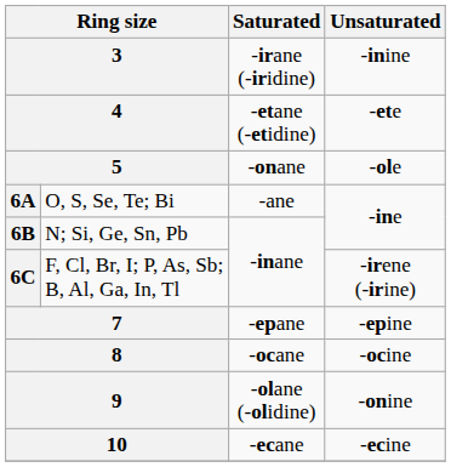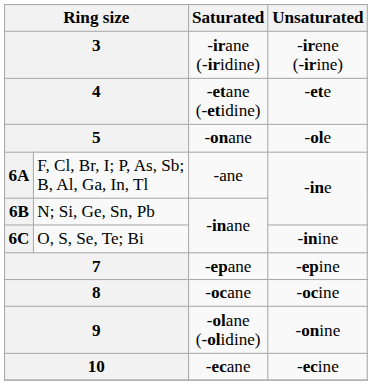 <table class="wikitable">
 <tr>
 <th colspan=2>Ring size</th>
 <th>Saturated</th>
 <th>Unsaturated</th>
 </tr>
 <tr valign=top>
 <th colspan=2>3</th>
 <td align=center>-<strong>ir</strong>ane<br>(-<strong>ir</strong>idine)</td>
-<td align=center>-<strong>in</strong>ine</td>
+<td align=center>-<strong>ir</strong>ene<br>(-<strong>ir</strong>ine)</td>
 </tr>
 <tr valign=top>
 <th colspan=2>4</th>
 <td align=center>-<strong>et</strong>ane<br>(-<strong>et</strong>idine)</td>
 <td align=center>-<strong>et</strong>e</td>
 </tr>
 <tr valign=top>
 <th colspan=2>5</th>
 <td align=center>-<strong>on</strong>ane</td>
 <td align=center>-<strong>ol</strong>e</td>
 </tr>
 <tr>
 <th>6A</th>
-<td>O, S, Se, Te; Bi</td>
+<td>F, Cl, Br, I; P, As, Sb;<br>B, Al, Ga, In, Tl</td>
 <td align=center>-ane</td>
 <td align=center rowspan=2>-<strong>in</strong>e</td>
 </tr>
 <tr>
 <th>6B</th>
 <td>N; Si, Ge, Sn, Pb</td>
 <td align=center rowspan=2>-<strong>in</strong>ane</td>
 </tr>
 <tr>
 <th>6C</th>
-<td>F, Cl, Br, I; P, As, Sb;<br>B, Al, Ga, In, Tl</td>
-<td align=center>-<strong>ir</strong>ene<br>(-<strong>ir</strong>ine)</td>
+<td>O, S, Se, Te; Bi</td>
+<td align=center>-<strong>in</strong>ine</td>
 </tr>
 <tr>
 <th colspan=2>7</th>
 <td align=center>-<strong>ep</strong>ane</td>
 <td align=center>-<strong>ep</strong>ine</td>
 </tr>
 <tr>
 <th colspan=2>8</th>
 <td align=center>-<strong>oc</strong>ane</td>
 <td align=center>-<strong>oc</strong>ine</td>
 </tr>
 <tr>
 <th colspan=2>9</th>
 <td align=center>-<strong>ol</strong>ane<br>(-<strong>ol</strong>idine)</td>
 <td align=center>-<strong>on</strong>ine</td>
 </tr>
 <tr>
 <th colspan=2>10</th>
 <td align=center>-<strong>ec</strong>ane</td>
 <td align=center>-<strong>ec</strong>ine</td>
 </tr>
 <tr>
 </tr>
 </table>
